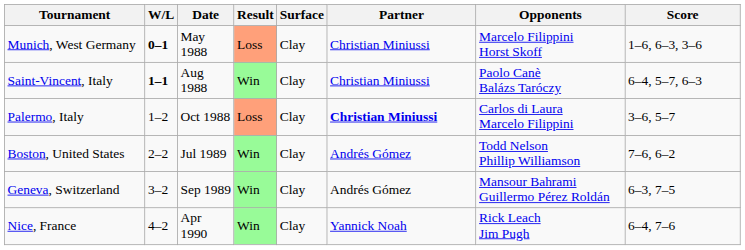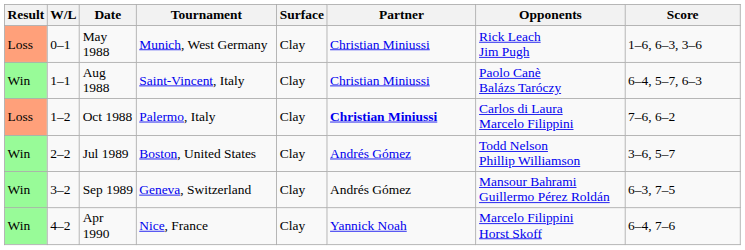 <table class="sortable wikitable">
 <tr>
-<th style="width:160px">Tournament</th>
+<th style="width:40px">Result</th>
 <th style="width:30px" class="unsortable">W/L</th>
 <th style="width:60px">Date</th>
-<th style="width:40px">Result</th>
+<th style="width:160px">Tournament</th>
 <th style="width:50px">Surface</th>
 <th style="width:170px">Partner</th>
 <th style="width:170px">Opponents</th>
 <th style="width:130px" class="unsortable">Score</th>
 </tr>
 <tr>
+<td style="background:#ffa07a;">Loss</td>
+<td>0–1</td>
+<td>May 1988</td>
 <td><a href='#'>Munich</a>, West Germany</td>
-<td><strong>0–1</strong></td>
-<td>May 1988</td>
-<td style="background:#ffa07a;">Loss</td>
 <td>Clay</td>
 <td> <a href='#'>Christian Miniussi</a></td>
-<td> <a href='#'>Marcelo Filippini</a> <br>  <a href='#'>Horst Skoff</a></td>
+<td> <a href='#'>Rick Leach</a> <br>  <a href='#'>Jim Pugh</a></td>
 <td>1–6, 6–3, 3–6</td>
 </tr>
 <tr>
+<td style="background:#98fb98;">Win</td>
+<td>1–1</td>
+<td>Aug 1988</td>
 <td><a href='#'>Saint-Vincent</a>, Italy</td>
-<td><strong>1–1</strong></td>
-<td>Aug 1988</td>
-<td style="background:#98fb98;">Win</td>
 <td>Clay</td>
 <td> <a href='#'>Christian Miniussi</a></td>
 <td> <a href='#'>Paolo Canè</a> <br>  <a href='#'>Balázs Taróczy</a></td>
 <td>6–4, 5–7, 6–3</td>
 </tr>
 <tr>
-<td><a href='#'>Palermo</a>, Italy</td>
+<td style="background:#ffa07a;">Loss</td>
 <td>1–2</td>
 <td>Oct 1988</td>
-<td style="background:#ffa07a;">Loss</td>
+<td><a href='#'>Palermo</a>, Italy</td>
 <td>Clay</td>
 <td><strong> <a href='#'>Christian Miniussi</a></strong></td>
 <td> <a href='#'>Carlos di Laura</a> <br>  <a href='#'>Marcelo Filippini</a></td>
+<td>7–6, 6–2</td>
+</tr>
+<tr>
+<td style="background:#98fb98;">Win</td>
+<td>2–2</td>
+<td>Jul 1989</td>
+<td><a href='#'>Boston</a>, United States</td>
+<td>Clay</td>
+<td> <a href='#'>Andrés Gómez</a></td>
+<td> <a href='#'>Todd Nelson</a> <br>  <a href='#'>Phillip Williamson</a></td>
 <td>3–6, 5–7</td>
 </tr>
 <tr>
-<td><a href='#'>Boston</a>, United States</td>
-<td>2–2</td>
-<td>Jul 1989</td>
 <td style="background:#98fb98;">Win</td>
-<td>Clay</td>
-<td> <a href='#'>Andrés Gómez</a></td>
-<td> <a href='#'>Todd Nelson</a> <br>  <a href='#'>Phillip Williamson</a></td>
-<td>7–6, 6–2</td>
-</tr>
-<tr>
-<td><a href='#'>Geneva</a>, Switzerland</td>
 <td>3–2</td>
 <td>Sep 1989</td>
-<td style="background:#98fb98;">Win</td>
+<td><a href='#'>Geneva</a>, Switzerland</td>
 <td>Clay</td>
 <td> Andrés Gómez</td>
 <td> <a href='#'>Mansour Bahrami</a> <br>  <a href='#'>Guillermo Pérez Roldán</a></td>
 <td>6–3, 7–5</td>
 </tr>
 <tr>
-<td><a href='#'>Nice</a>, France</td>
+<td style="background:#98fb98;">Win</td>
 <td>4–2</td>
 <td>Apr 1990</td>
-<td style="background:#98fb98;">Win</td>
+<td><a href='#'>Nice</a>, France</td>
 <td>Clay</td>
 <td> <a href='#'>Yannick Noah</a></td>
-<td> <a href='#'>Rick Leach</a> <br>  <a href='#'>Jim Pugh</a></td>
+<td> <a href='#'>Marcelo Filippini</a> <br>  <a href='#'>Horst Skoff</a></td>
 <td>6–4, 7–6</td>
 </tr>
 </table>
